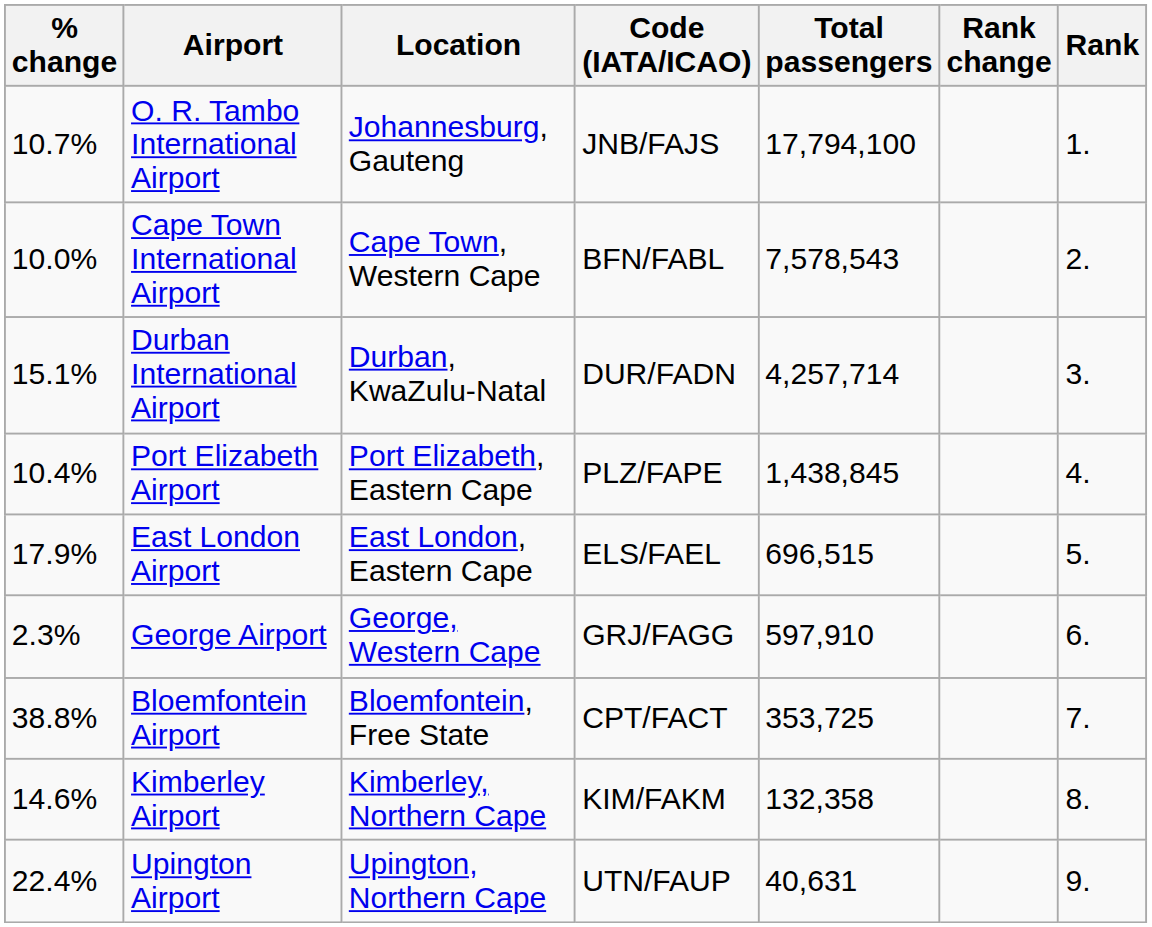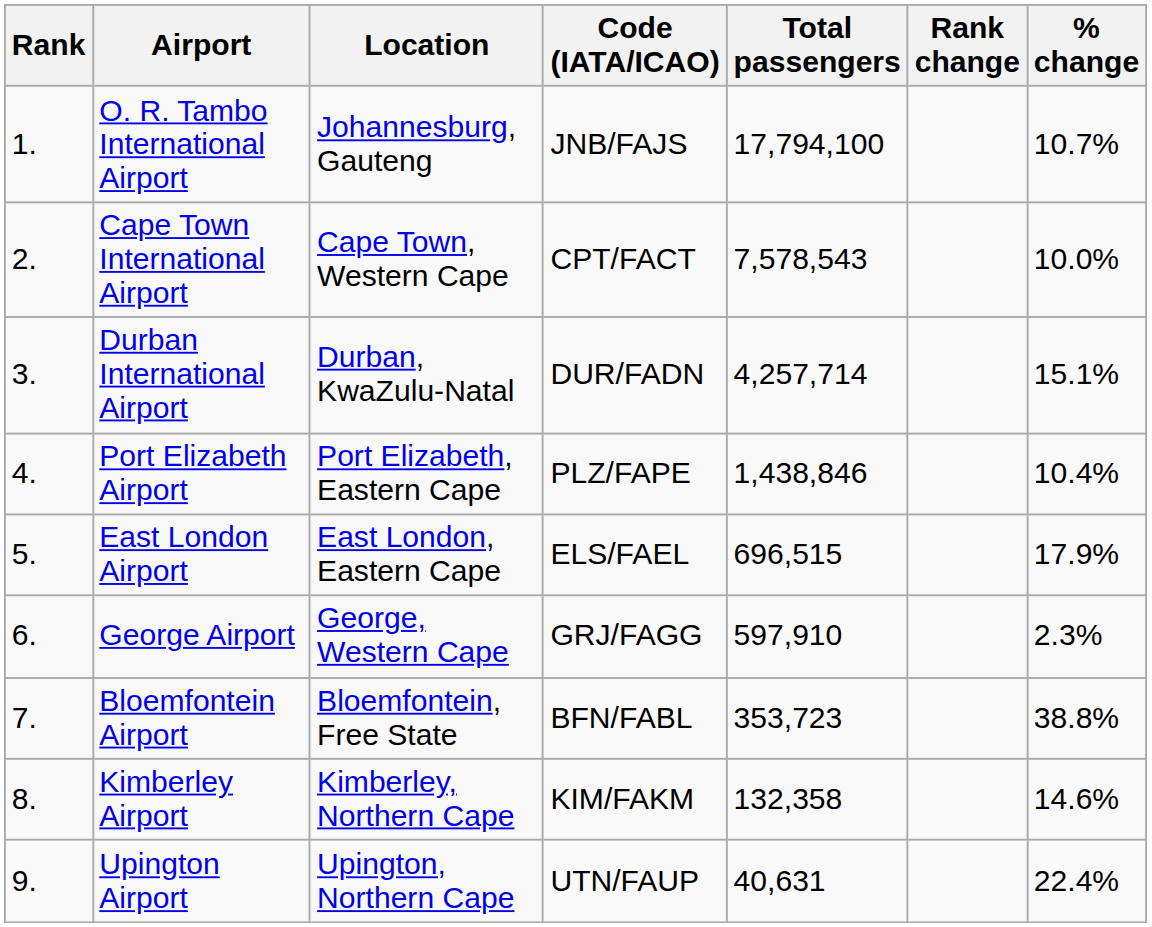 <table class="wikitable sortable"  width= align=>
 <tr bgcolor=lightgrey>
-<th>%<br>change</th>
+<th>Rank</th>
 <th>Airport</th>
 <th>Location</th>
 <th>Code<br>(IATA/ICAO)</th>
 <th>Total<br>passengers</th>
 <th>Rank<br>change</th>
-<th>Rank</th>
+<th>%<br>change</th>
 </tr>
 <tr>
-<td>10.7%</td>
+<td>1.</td>
 <td><a href='#'>O. R. Tambo International Airport</a></td>
 <td><a href='#'>Johannesburg</a>, Gauteng</td>
 <td>JNB/FAJS</td>
 <td>17,794,100</td>
 <td></td>
-<td>1.</td>
+<td>10.7%</td>
 </tr>
 <tr>
-<td>10.0%</td>
+<td>2.</td>
 <td><a href='#'>Cape Town International Airport</a></td>
 <td><a href='#'>Cape Town</a>, Western Cape</td>
-<td>BFN/FABL</td>
+<td>CPT/FACT</td>
 <td>7,578,543</td>
 <td></td>
-<td>2.</td>
+<td>10.0%</td>
 </tr>
 <tr>
-<td>15.1%</td>
+<td>3.</td>
 <td><a href='#'>Durban International Airport</a></td>
 <td><a href='#'>Durban</a>, KwaZulu-Natal</td>
 <td>DUR/FADN</td>
 <td>4,257,714</td>
 <td></td>
-<td>3.</td>
+<td>15.1%</td>
 </tr>
 <tr>
-<td>10.4%</td>
+<td>4.</td>
 <td><a href='#'>Port Elizabeth Airport</a></td>
 <td><a href='#'>Port Elizabeth</a>, Eastern Cape</td>
 <td>PLZ/FAPE</td>
-<td>1,438,845</td>
+<td>1,438,846</td>
 <td></td>
-<td>4.</td>
+<td>10.4%</td>
 </tr>
 <tr>
-<td>17.9%</td>
+<td>5.</td>
 <td><a href='#'>East London Airport</a></td>
 <td><a href='#'>East London</a>, Eastern Cape</td>
 <td>ELS/FAEL</td>
 <td>696,515</td>
 <td></td>
-<td>5.</td>
+<td>17.9%</td>
 </tr>
 <tr>
-<td>2.3%</td>
+<td>6.</td>
 <td><a href='#'>George Airport</a></td>
 <td><a href='#'>George, Western Cape</a></td>
 <td>GRJ/FAGG</td>
 <td>597,910</td>
 <td></td>
-<td>6.</td>
+<td>2.3%</td>
 </tr>
 <tr>
-<td>38.8%</td>
+<td>7.</td>
 <td><a href='#'>Bloemfontein Airport</a></td>
 <td><a href='#'>Bloemfontein</a>, Free State</td>
-<td>CPT/FACT</td>
-<td>353,725</td>
+<td>BFN/FABL</td>
+<td>353,723</td>
 <td></td>
-<td>7.</td>
+<td>38.8%</td>
 </tr>
 <tr>
-<td>14.6%</td>
+<td>8.</td>
 <td><a href='#'>Kimberley Airport</a></td>
 <td><a href='#'>Kimberley, Northern Cape</a></td>
 <td>KIM/FAKM</td>
 <td>132,358</td>
 <td></td>
-<td>8.</td>
+<td>14.6%</td>
 </tr>
 <tr>
-<td>22.4%</td>
+<td>9.</td>
 <td><a href='#'>Upington Airport</a></td>
 <td><a href='#'>Upington, Northern Cape</a></td>
 <td>UTN/FAUP</td>
 <td>40,631</td>
 <td></td>
-<td>9.</td>
+<td>22.4%</td>
 </tr>
 </table>
